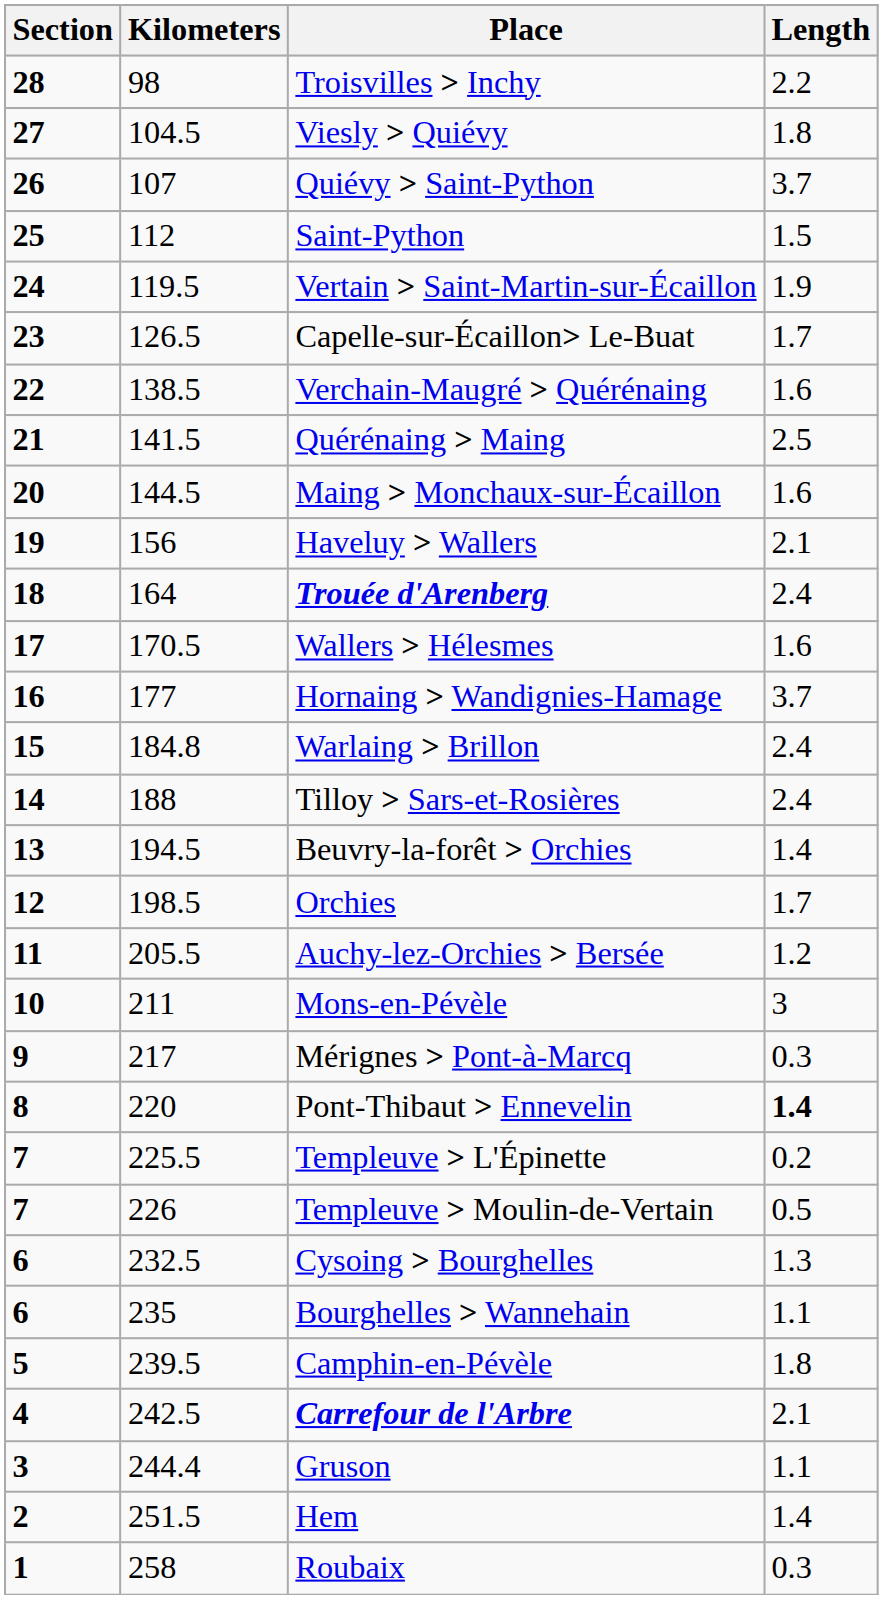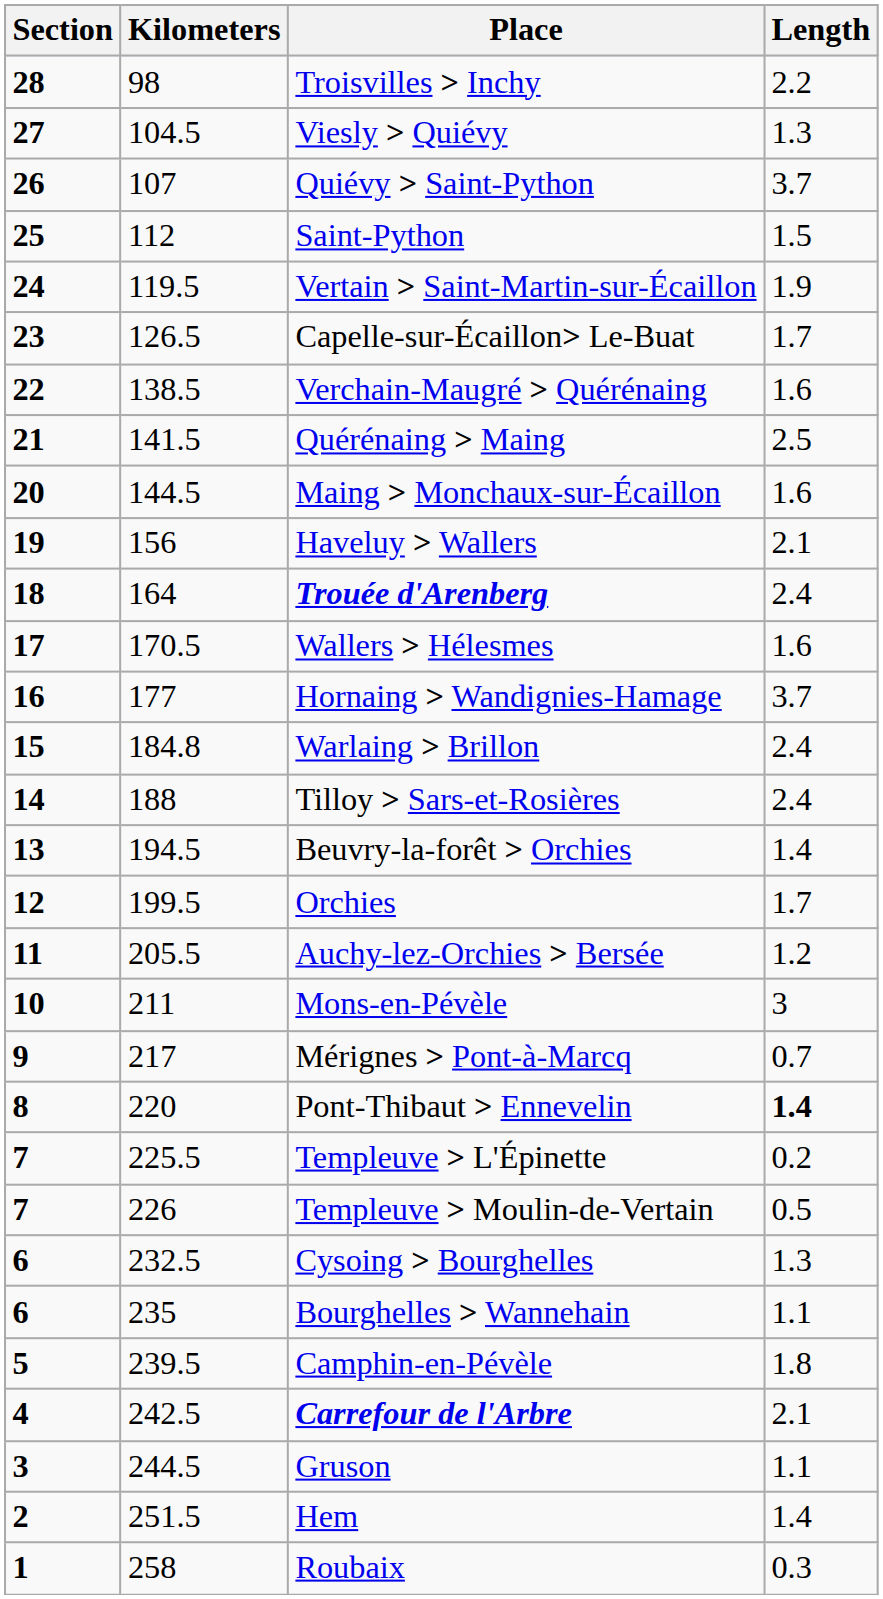 <table class="wikitable">
 <tr style="background:#ccccff;">
 <th>Section</th>
 <th>Kilometers</th>
 <th>Place</th>
 <th>Length</th>
 </tr>
 <tr>
 <td><strong>28</strong></td>
 <td>98</td>
 <td><a href='#'>Troisvilles</a> <strong>></strong> <a href='#'>Inchy</a></td>
 <td>2.2</td>
 </tr>
 <tr>
 <td><strong>27</strong></td>
 <td>104.5</td>
 <td><a href='#'>Viesly</a> <strong>></strong> <a href='#'>Quiévy</a></td>
-<td>1.8</td>
+<td>1.3</td>
 </tr>
 <tr>
 <td><strong>26</strong></td>
 <td>107</td>
 <td><a href='#'>Quiévy</a> <strong>></strong> <a href='#'>Saint-Python</a></td>
 <td>3.7</td>
 </tr>
 <tr>
 <td><strong>25</strong></td>
 <td>112</td>
 <td><a href='#'>Saint-Python</a></td>
 <td>1.5</td>
 </tr>
 <tr>
 <td><strong>24</strong></td>
 <td>119.5</td>
 <td><a href='#'>Vertain</a> <strong>></strong> <a href='#'>Saint-Martin-sur-Écaillon</a></td>
 <td>1.9</td>
 </tr>
 <tr>
 <td><strong>23</strong></td>
 <td>126.5</td>
 <td>Capelle-sur-Écaillon<strong>></strong> Le-Buat</td>
 <td>1.7</td>
 </tr>
 <tr>
 <td><strong>22</strong></td>
 <td>138.5</td>
 <td><a href='#'>Verchain-Maugré</a> <strong>></strong> <a href='#'>Quérénaing</a></td>
 <td>1.6</td>
 </tr>
 <tr>
 <td><strong>21</strong></td>
 <td>141.5</td>
 <td><a href='#'>Quérénaing</a> <strong>></strong> <a href='#'>Maing</a></td>
 <td>2.5</td>
 </tr>
 <tr>
 <td><strong>20</strong></td>
 <td>144.5</td>
 <td><a href='#'>Maing</a> <strong>></strong> <a href='#'>Monchaux-sur-Écaillon</a></td>
 <td>1.6</td>
 </tr>
 <tr>
 <td><strong>19</strong></td>
 <td>156</td>
 <td><a href='#'>Haveluy</a> <strong>></strong> <a href='#'>Wallers</a></td>
 <td>2.1</td>
 </tr>
 <tr>
 <td><strong>18</strong></td>
 <td>164</td>
 <td><strong><em><a href='#'>Trouée d'Arenberg</a></em></strong></td>
 <td>2.4</td>
 </tr>
 <tr>
 <td><strong>17</strong></td>
 <td>170.5</td>
 <td><a href='#'>Wallers</a> <strong>></strong> <a href='#'>Hélesmes</a></td>
 <td>1.6</td>
 </tr>
 <tr>
 <td><strong>16</strong></td>
 <td>177</td>
 <td><a href='#'>Hornaing</a> <strong>></strong> <a href='#'>Wandignies-Hamage</a></td>
 <td>3.7</td>
 </tr>
 <tr>
 <td><strong>15</strong></td>
 <td>184.8</td>
 <td><a href='#'>Warlaing</a> <strong>></strong> <a href='#'>Brillon</a></td>
 <td>2.4</td>
 </tr>
 <tr>
 <td><strong>14</strong></td>
 <td>188</td>
 <td>Tilloy <strong>></strong> <a href='#'>Sars-et-Rosières</a></td>
 <td>2.4</td>
 </tr>
 <tr>
 <td><strong>13</strong></td>
 <td>194.5</td>
 <td>Beuvry-la-forêt <strong>></strong> <a href='#'>Orchies</a></td>
 <td>1.4</td>
 </tr>
 <tr>
 <td><strong>12</strong></td>
-<td>198.5</td>
+<td>199.5</td>
 <td><a href='#'>Orchies</a></td>
 <td>1.7</td>
 </tr>
 <tr>
 <td><strong>11</strong></td>
 <td>205.5</td>
 <td><a href='#'>Auchy-lez-Orchies</a> <strong>></strong> <a href='#'>Bersée</a></td>
 <td>1.2</td>
 </tr>
 <tr>
 <td><strong>10</strong></td>
 <td>211</td>
 <td><a href='#'>Mons-en-Pévèle</a></td>
 <td>3</td>
 </tr>
 <tr>
 <td><strong>9</strong></td>
 <td>217</td>
 <td>Mérignes <strong>></strong> <a href='#'>Pont-à-Marcq</a></td>
-<td>0.3</td>
+<td>0.7</td>
 </tr>
 <tr>
 <td><strong>8</strong></td>
 <td>220</td>
 <td>Pont-Thibaut <strong>></strong> <a href='#'>Ennevelin</a></td>
 <td><strong>1.4</strong></td>
 </tr>
 <tr>
 <td><strong>7</strong></td>
 <td>225.5</td>
 <td><a href='#'>Templeuve</a> <strong>></strong> L'Épinette</td>
 <td>0.2</td>
 </tr>
 <tr>
 <td><strong>7</strong></td>
 <td>226</td>
 <td><a href='#'>Templeuve</a> <strong>></strong> Moulin-de-Vertain</td>
 <td>0.5</td>
 </tr>
 <tr>
 <td><strong>6</strong></td>
 <td>232.5</td>
 <td><a href='#'>Cysoing</a> <strong>></strong> <a href='#'>Bourghelles</a></td>
 <td>1.3</td>
 </tr>
 <tr>
 <td><strong>6</strong></td>
 <td>235</td>
 <td><a href='#'>Bourghelles</a> <strong>></strong> <a href='#'>Wannehain</a></td>
 <td>1.1</td>
 </tr>
 <tr>
 <td><strong>5</strong></td>
 <td>239.5</td>
 <td><a href='#'>Camphin-en-Pévèle</a></td>
 <td>1.8</td>
 </tr>
 <tr>
 <td><strong>4</strong></td>
 <td>242.5</td>
 <td><strong><em><a href='#'>Carrefour de l'Arbre</a></em></strong></td>
 <td>2.1</td>
 </tr>
 <tr>
 <td><strong>3</strong></td>
-<td>244.4</td>
+<td>244.5</td>
 <td><a href='#'>Gruson</a></td>
 <td>1.1</td>
 </tr>
 <tr>
 <td><strong>2</strong></td>
 <td>251.5</td>
 <td><a href='#'>Hem</a></td>
 <td>1.4</td>
 </tr>
 <tr>
 <td><strong>1</strong></td>
 <td>258</td>
 <td><a href='#'>Roubaix</a></td>
 <td>0.3</td>
 </tr>
 </table>
